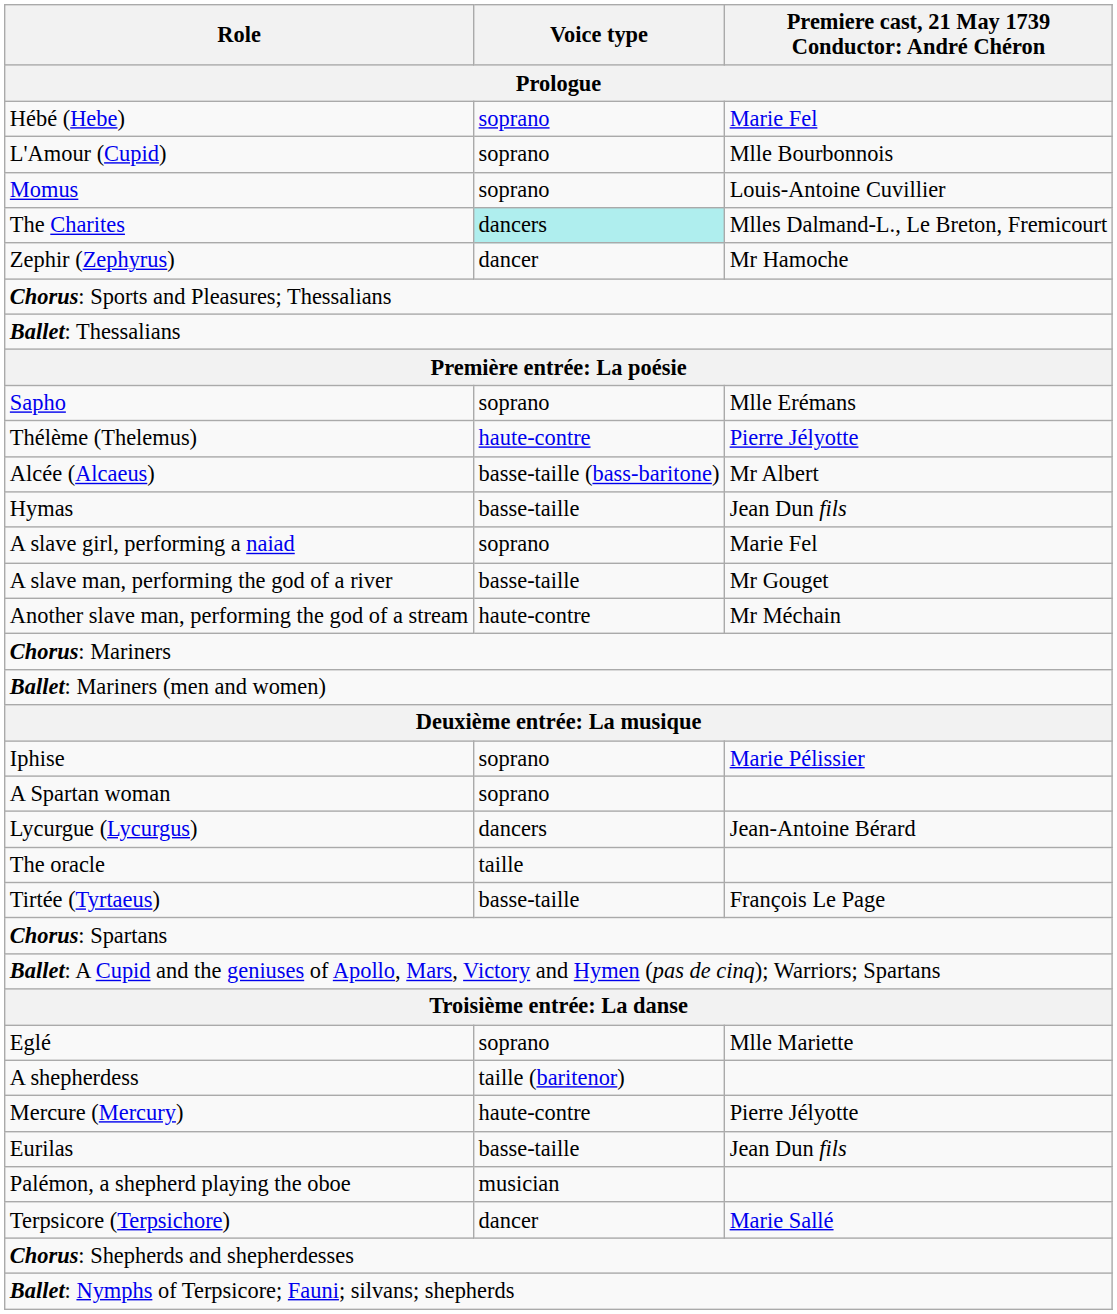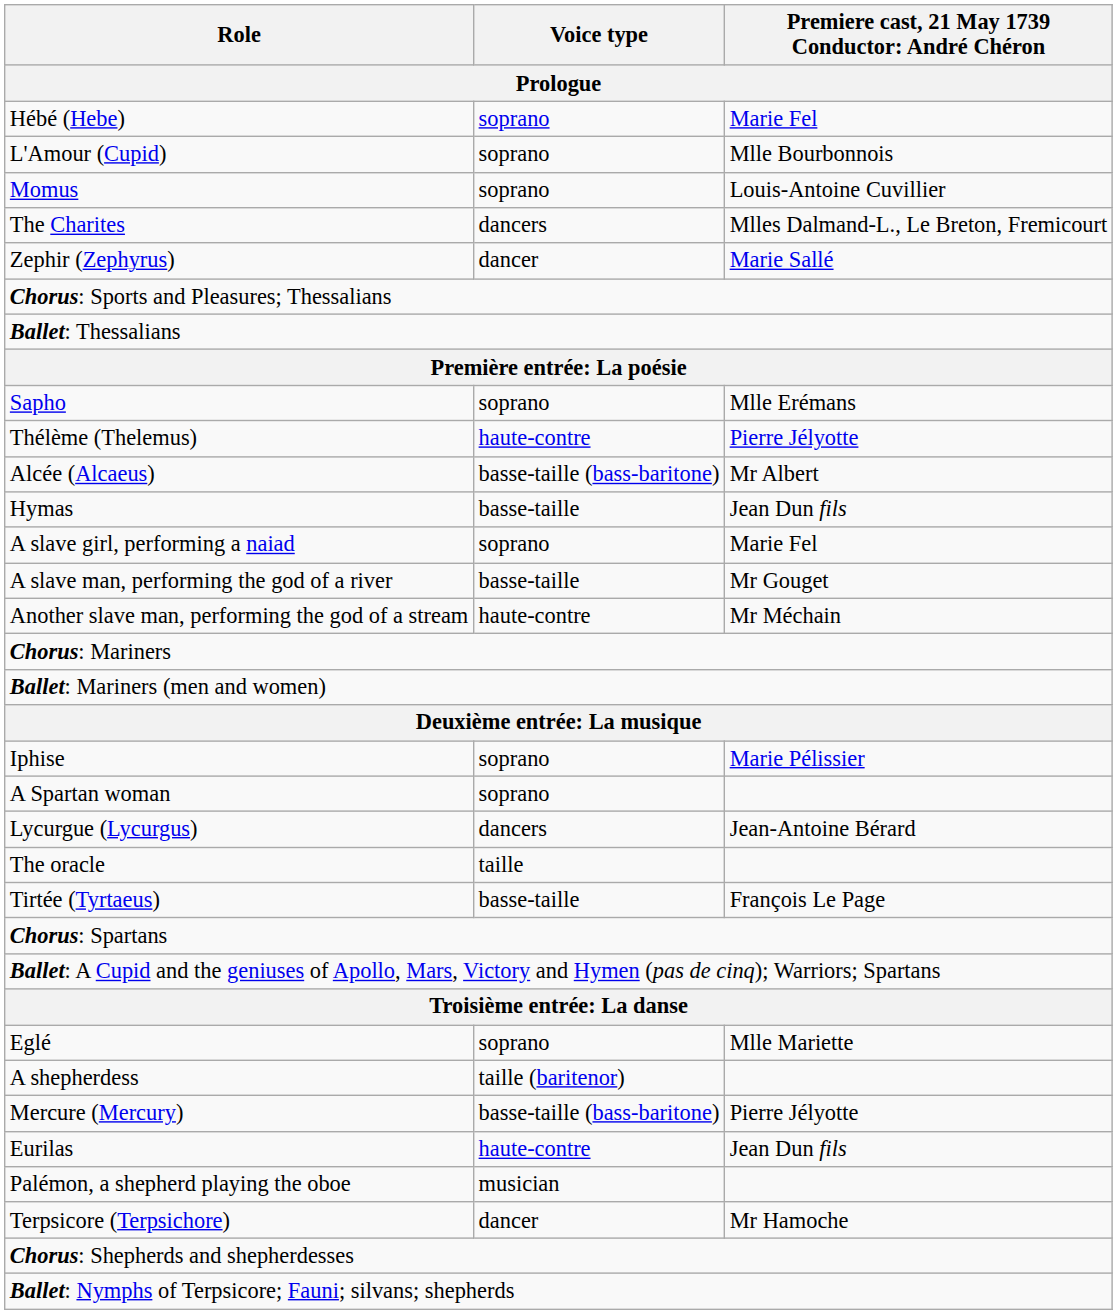 <table class="wikitable">
 <tr>
 <th>Role</th>
 <th>Voice type</th>
 <th>Premiere cast, 21 May 1739<br>Conductor: André Chéron</th>
 </tr>
 <tr>
 <th colspan="4"><strong>Prologue</strong></th>
 </tr>
 <tr>
 <td>Hébé (<a href='#'>Hebe</a>)</td>
 <td><a href='#'>soprano</a></td>
 <td><a href='#'>Marie Fel</a></td>
 </tr>
 <tr>
 <td>L'Amour (<a href='#'>Cupid</a>)</td>
 <td>soprano</td>
 <td>Mlle Bourbonnois</td>
 </tr>
 <tr>
 <td><a href='#'>Momus</a></td>
 <td>soprano</td>
 <td>Louis-Antoine Cuvillier</td>
 </tr>
 <tr>
 <td>The <a href='#'>Charites</a></td>
-<td style="background: paleturquoise;">dancers</td>
+<td>dancers</td>
 <td>Mlles Dalmand-L., Le Breton, Fremicourt</td>
 </tr>
 <tr>
 <td>Zephir (<a href='#'>Zephyrus</a>)</td>
 <td>dancer</td>
-<td>Mr Hamoche</td>
+<td><a href='#'>Marie Sallé</a></td>
 </tr>
 <tr>
 <td colspan="3"><strong><em>Chorus</em></strong>: Sports and Pleasures; Thessalians</td>
 </tr>
 <tr>
 <td colspan="3"><strong><em>Ballet</em></strong>: Thessalians</td>
 </tr>
 <tr>
 <th colspan="4"><strong>Première entrée: La poésie</strong></th>
 </tr>
 <tr>
 <td><a href='#'>Sapho</a></td>
 <td>soprano</td>
 <td>Mlle Erémans</td>
 </tr>
 <tr>
 <td>Thélème (Thelemus)</td>
 <td><a href='#'>haute-contre</a></td>
 <td><a href='#'>Pierre Jélyotte</a></td>
 </tr>
 <tr>
 <td>Alcée (<a href='#'>Alcaeus</a>)</td>
 <td>basse-taille (<a href='#'>bass-baritone</a>)</td>
 <td>Mr Albert</td>
 </tr>
 <tr>
 <td>Hymas</td>
 <td>basse-taille</td>
 <td>Jean Dun <em>fils</em></td>
 </tr>
 <tr>
 <td>A slave girl, performing a <a href='#'>naiad</a></td>
 <td>soprano</td>
 <td>Marie Fel</td>
 </tr>
 <tr>
 <td>A slave man, performing the god of a river</td>
 <td>basse-taille</td>
 <td>Mr Gouget</td>
 </tr>
 <tr>
 <td>Another slave man, performing the god of a stream</td>
 <td>haute-contre</td>
 <td>Mr Méchain</td>
 </tr>
 <tr>
 <td colspan="3"><strong><em>Chorus</em></strong>: Mariners</td>
 </tr>
 <tr>
 <td colspan="3"><strong><em>Ballet</em></strong>: Mariners (men and women)</td>
 </tr>
 <tr>
 <th colspan="4"><strong>Deuxième entrée: La musique</strong></th>
 </tr>
 <tr>
 <td>Iphise</td>
 <td>soprano</td>
 <td><a href='#'>Marie Pélissier</a></td>
 </tr>
 <tr>
 <td>A Spartan woman</td>
 <td>soprano</td>
 <td></td>
 </tr>
 <tr>
 <td>Lycurgue (<a href='#'>Lycurgus</a>)</td>
 <td>dancers</td>
 <td>Jean-Antoine Bérard</td>
 </tr>
 <tr>
 <td>The oracle</td>
 <td>taille</td>
 <td></td>
 </tr>
 <tr>
 <td>Tirtée (<a href='#'>Tyrtaeus</a>)</td>
 <td>basse-taille</td>
 <td>François Le Page</td>
 </tr>
 <tr>
 <td colspan="3"><strong><em>Chorus</em></strong>: Spartans</td>
 </tr>
 <tr>
 <td colspan="3"><strong><em>Ballet</em></strong>: A <a href='#'>Cupid</a> and the <a href='#'>geniuses</a> of <a href='#'>Apollo</a>, <a href='#'>Mars</a>, <a href='#'>Victory</a> and <a href='#'>Hymen</a> (<em>pas de cinq</em>); Warriors; Spartans</td>
 </tr>
 <tr>
 <th colspan="4"><strong>Troisième entrée: La danse</strong></th>
 </tr>
 <tr>
 <td>Eglé</td>
 <td>soprano</td>
 <td>Mlle Mariette</td>
 </tr>
 <tr>
 <td>A shepherdess</td>
 <td>taille (<a href='#'>baritenor</a>)</td>
 <td></td>
 </tr>
 <tr>
 <td>Mercure (<a href='#'>Mercury</a>)</td>
-<td>haute-contre</td>
+<td>basse-taille (<a href='#'>bass-baritone</a>)</td>
 <td>Pierre Jélyotte</td>
 </tr>
 <tr>
 <td>Eurilas</td>
-<td>basse-taille</td>
+<td><a href='#'>haute-contre</a></td>
 <td>Jean Dun <em>fils</em></td>
 </tr>
 <tr>
 <td>Palémon, a shepherd playing the oboe</td>
 <td>musician</td>
 <td></td>
 </tr>
 <tr>
 <td>Terpsicore  (<a href='#'>Terpsichore</a>)</td>
 <td>dancer</td>
-<td><a href='#'>Marie Sallé</a></td>
+<td>Mr Hamoche</td>
 </tr>
 <tr>
 <td colspan="3"><strong><em>Chorus</em></strong>: Shepherds and shepherdesses</td>
 </tr>
 <tr>
 <td colspan="3"><strong><em>Ballet</em></strong>: <a href='#'>Nymphs</a> of Terpsicore; <a href='#'>Fauni</a>; silvans; shepherds</td>
 </tr>
 <tr>
 </tr>
 </table>
